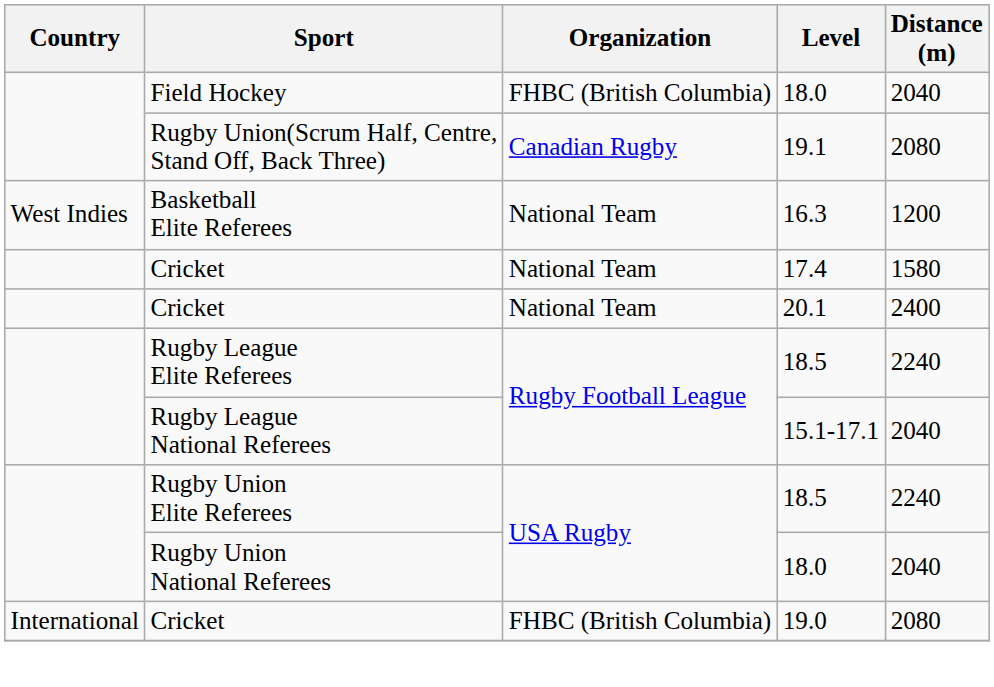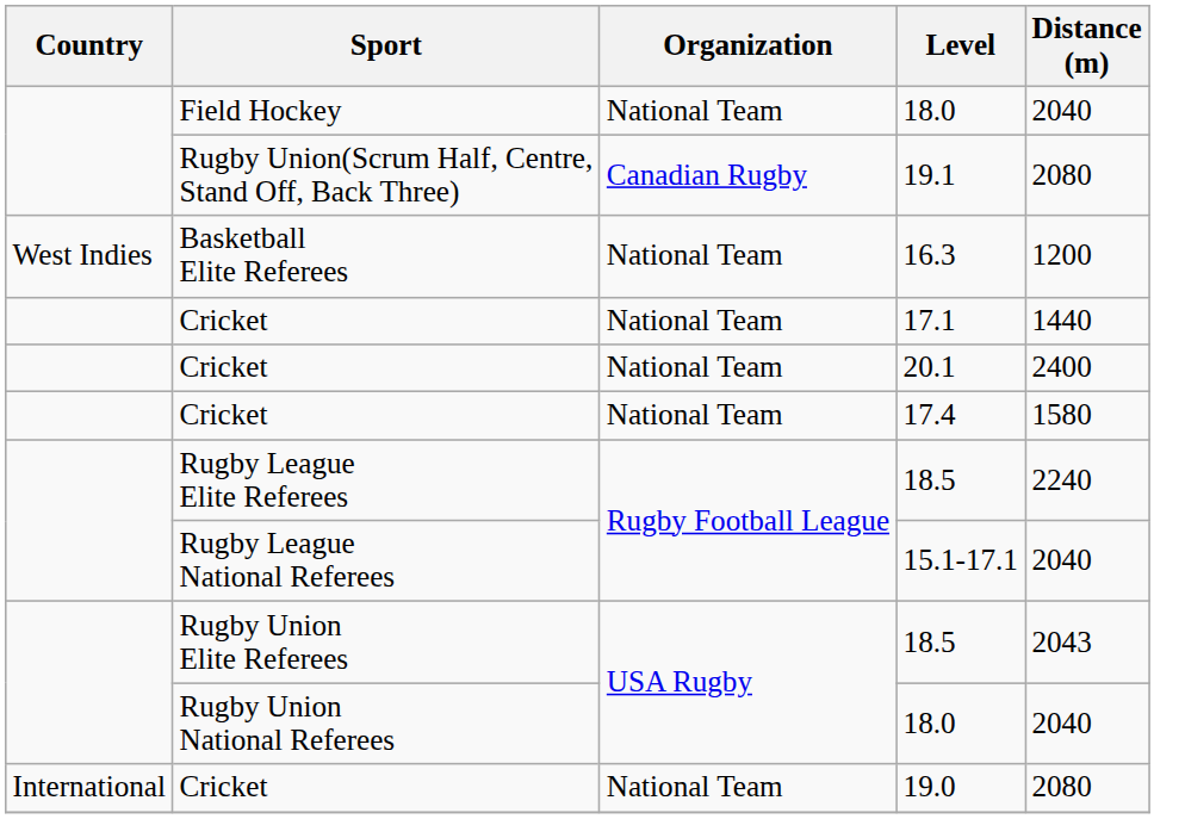 <table class="wikitable">
 <tr>
 <th>Country</th>
 <th>Sport</th>
 <th>Organization</th>
 <th>Level</th>
 <th>Distance<br>(m)</th>
 </tr>
 <tr>
 <td rowspan=2></td>
 <td>Field Hockey</td>
-<td>FHBC (British Columbia)</td>
+<td>National Team</td>
 <td>18.0</td>
 <td>2040</td>
 </tr>
 <tr>
 <td>Rugby Union(Scrum Half, Centre,<br>Stand Off, Back Three)</td>
 <td><a href='#'>Canadian Rugby</a></td>
 <td>19.1</td>
 <td>2080</td>
 </tr>
 <tr>
 <td> West Indies</td>
 <td>Basketball<br>Elite Referees</td>
 <td>National Team</td>
 <td>16.3</td>
 <td>1200</td>
 </tr>
 <tr>
 <td></td>
 <td>Cricket</td>
 <td>National Team</td>
-<td>17.4</td>
-<td>1580</td>
+<td>17.1</td>
+<td>1440</td>
 </tr>
 <tr>
 <td></td>
 <td>Cricket</td>
 <td>National Team</td>
 <td>20.1</td>
 <td>2400</td>
+</tr>
+<tr>
+<td></td>
+<td>Cricket</td>
+<td>National Team</td>
+<td>17.4</td>
+<td>1580</td>
 </tr>
 <tr>
 <td rowspan=2></td>
 <td>Rugby League<br> Elite Referees</td>
 <td rowspan=2><a href='#'>Rugby Football League</a></td>
 <td>18.5</td>
 <td>2240</td>
 </tr>
 <tr>
 <td>Rugby League<br>National Referees</td>
 <td>15.1-17.1</td>
 <td>2040</td>
 </tr>
 <tr>
 <td rowspan=2></td>
 <td>Rugby Union<br> Elite Referees</td>
 <td rowspan=2><a href='#'>USA Rugby</a></td>
 <td>18.5</td>
-<td>2240</td>
+<td>2043</td>
 </tr>
 <tr>
 <td>Rugby Union<br>National Referees</td>
 <td>18.0</td>
 <td>2040</td>
 </tr>
 <tr>
 <td> International</td>
 <td>Cricket</td>
-<td>FHBC (British Columbia)</td>
+<td>National Team</td>
 <td>19.0</td>
 <td>2080</td>
 </tr>
 <tr>
 </tr>
 </table>
